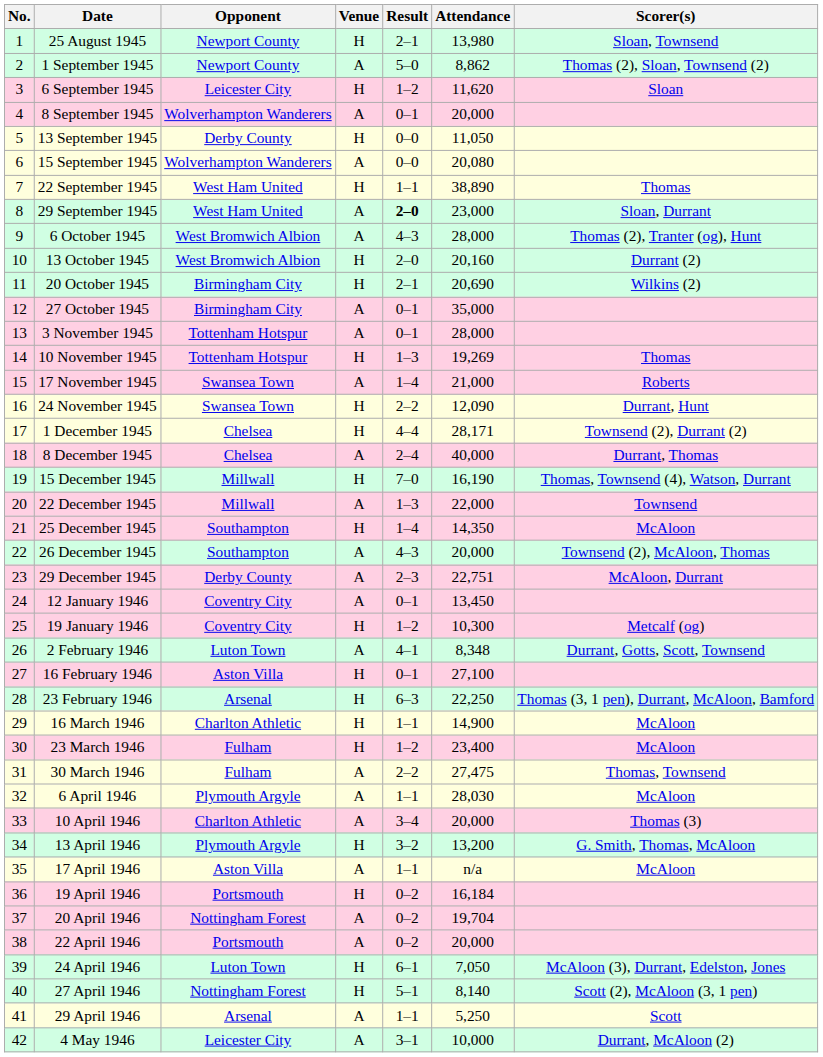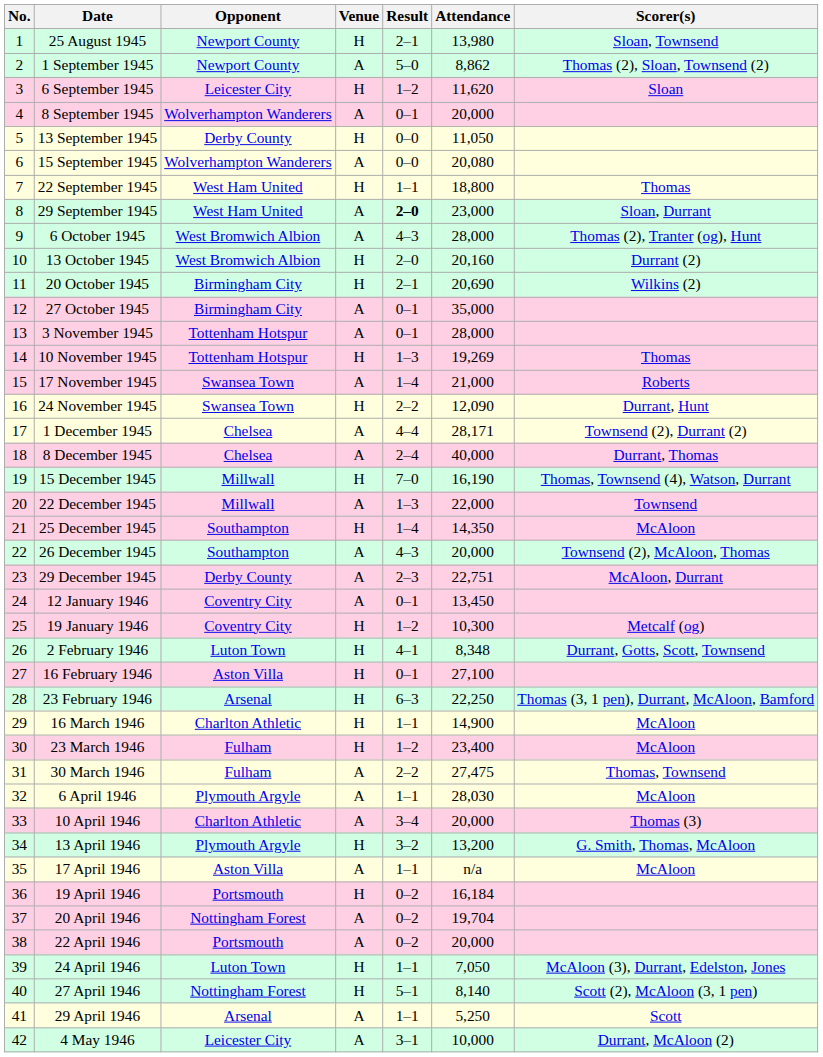 <table style="text-align:center;" class="wikitable sortable">
 <tr>
 <th>No.</th>
 <th>Date</th>
 <th>Opponent</th>
 <th>Venue</th>
 <th>Result</th>
 <th>Attendance</th>
 <th>Scorer(s)</th>
 </tr>
 <tr style="background:#d0ffe3;">
 <td>1</td>
 <td>25 August 1945</td>
 <td><a href='#'>Newport County</a></td>
 <td>H</td>
 <td>2–1</td>
 <td>13,980</td>
 <td><a href='#'>Sloan</a>, <a href='#'>Townsend</a></td>
 </tr>
 <tr style="background:#d0ffe3;">
 <td>2</td>
 <td>1 September 1945</td>
 <td><a href='#'>Newport County</a></td>
 <td>A</td>
 <td>5–0</td>
 <td>8,862</td>
 <td><a href='#'>Thomas</a> (2), <a href='#'>Sloan</a>, <a href='#'>Townsend</a> (2)</td>
 </tr>
 <tr style="background:#ffd0e3;">
 <td>3</td>
 <td>6 September 1945</td>
 <td><a href='#'>Leicester City</a></td>
 <td>H</td>
 <td>1–2</td>
 <td>11,620</td>
 <td><a href='#'>Sloan</a></td>
 </tr>
 <tr style="background:#ffd0e3;">
 <td>4</td>
 <td>8 September 1945</td>
 <td><a href='#'>Wolverhampton Wanderers</a></td>
 <td>A</td>
 <td>0–1</td>
 <td>20,000</td>
 <td></td>
 </tr>
 <tr style="background:#ffd;">
 <td>5</td>
 <td>13 September 1945</td>
 <td><a href='#'>Derby County</a></td>
 <td>H</td>
 <td>0–0</td>
 <td>11,050</td>
 <td></td>
 </tr>
 <tr style="background:#ffd;">
 <td>6</td>
 <td>15 September 1945</td>
 <td><a href='#'>Wolverhampton Wanderers</a></td>
 <td>A</td>
 <td>0–0</td>
 <td>20,080</td>
 <td></td>
 </tr>
 <tr style="background:#ffd;">
 <td>7</td>
 <td>22 September 1945</td>
 <td><a href='#'>West Ham United</a></td>
 <td>H</td>
 <td>1–1</td>
-<td>38,890</td>
+<td>18,800</td>
 <td><a href='#'>Thomas</a></td>
 </tr>
 <tr style="background:#d0ffe3;">
 <td>8</td>
 <td>29 September 1945</td>
 <td><a href='#'>West Ham United</a></td>
 <td>A</td>
 <td><strong>2–0</strong></td>
 <td>23,000</td>
 <td><a href='#'>Sloan</a>, <a href='#'>Durrant</a></td>
 </tr>
 <tr style="background:#d0ffe3;">
 <td>9</td>
 <td>6 October 1945</td>
 <td><a href='#'>West Bromwich Albion</a></td>
 <td>A</td>
 <td>4–3</td>
 <td>28,000</td>
 <td><a href='#'>Thomas</a> (2), <a href='#'>Tranter</a> (<a href='#'>og</a>), <a href='#'>Hunt</a></td>
 </tr>
 <tr style="background:#d0ffe3;">
 <td>10</td>
 <td>13 October 1945</td>
 <td><a href='#'>West Bromwich Albion</a></td>
 <td>H</td>
 <td>2–0</td>
 <td>20,160</td>
 <td><a href='#'>Durrant</a> (2)</td>
 </tr>
 <tr style="background:#d0ffe3;">
 <td>11</td>
 <td>20 October 1945</td>
 <td><a href='#'>Birmingham City</a></td>
 <td>H</td>
 <td>2–1</td>
 <td>20,690</td>
 <td><a href='#'>Wilkins</a> (2)</td>
 </tr>
 <tr style="background:#ffd0e3;">
 <td>12</td>
 <td>27 October 1945</td>
 <td><a href='#'>Birmingham City</a></td>
 <td>A</td>
 <td>0–1</td>
 <td>35,000</td>
 <td></td>
 </tr>
 <tr style="background:#ffd0e3;">
 <td>13</td>
 <td>3 November 1945</td>
 <td><a href='#'>Tottenham Hotspur</a></td>
 <td>A</td>
 <td>0–1</td>
 <td>28,000</td>
 <td></td>
 </tr>
 <tr style="background:#ffd0e3;">
 <td>14</td>
 <td>10 November 1945</td>
 <td><a href='#'>Tottenham Hotspur</a></td>
 <td>H</td>
 <td>1–3</td>
 <td>19,269</td>
 <td><a href='#'>Thomas</a></td>
 </tr>
 <tr style="background:#ffd0e3;">
 <td>15</td>
 <td>17 November 1945</td>
 <td><a href='#'>Swansea Town</a></td>
 <td>A</td>
 <td>1–4</td>
 <td>21,000</td>
 <td><a href='#'>Roberts</a></td>
 </tr>
 <tr style="background:#ffd;">
 <td>16</td>
 <td>24 November 1945</td>
 <td><a href='#'>Swansea Town</a></td>
 <td>H</td>
 <td>2–2</td>
 <td>12,090</td>
 <td><a href='#'>Durrant</a>, <a href='#'>Hunt</a></td>
 </tr>
 <tr style="background:#ffd;">
 <td>17</td>
 <td>1 December 1945</td>
 <td><a href='#'>Chelsea</a></td>
-<td>H</td>
+<td>A</td>
 <td>4–4</td>
 <td>28,171</td>
 <td><a href='#'>Townsend</a> (2), <a href='#'>Durrant</a> (2)</td>
 </tr>
 <tr style="background:#ffd0e3;">
 <td>18</td>
 <td>8 December 1945</td>
 <td><a href='#'>Chelsea</a></td>
 <td>A</td>
 <td>2–4</td>
 <td>40,000</td>
 <td><a href='#'>Durrant</a>, <a href='#'>Thomas</a></td>
 </tr>
 <tr style="background:#d0ffe3;">
 <td>19</td>
 <td>15 December 1945</td>
 <td><a href='#'>Millwall</a></td>
 <td>H</td>
 <td>7–0</td>
 <td>16,190</td>
 <td><a href='#'>Thomas</a>, <a href='#'>Townsend</a> (4), <a href='#'>Watson</a>, <a href='#'>Durrant</a></td>
 </tr>
 <tr style="background:#ffd0e3;">
 <td>20</td>
 <td>22 December 1945</td>
 <td><a href='#'>Millwall</a></td>
 <td>A</td>
 <td>1–3</td>
 <td>22,000</td>
 <td><a href='#'>Townsend</a></td>
 </tr>
 <tr style="background:#ffd0e3;">
 <td>21</td>
 <td>25 December 1945</td>
 <td><a href='#'>Southampton</a></td>
 <td>H</td>
 <td>1–4</td>
 <td>14,350</td>
 <td><a href='#'>McAloon</a></td>
 </tr>
 <tr style="background:#d0ffe3;">
 <td>22</td>
 <td>26 December 1945</td>
 <td><a href='#'>Southampton</a></td>
 <td>A</td>
 <td>4–3</td>
 <td>20,000</td>
 <td><a href='#'>Townsend</a> (2), <a href='#'>McAloon</a>, <a href='#'>Thomas</a></td>
 </tr>
 <tr style="background:#ffd0e3;">
 <td>23</td>
 <td>29 December 1945</td>
 <td><a href='#'>Derby County</a></td>
 <td>A</td>
 <td>2–3</td>
 <td>22,751</td>
 <td><a href='#'>McAloon</a>, <a href='#'>Durrant</a></td>
 </tr>
 <tr style="background:#ffd0e3;">
 <td>24</td>
 <td>12 January 1946</td>
 <td><a href='#'>Coventry City</a></td>
 <td>A</td>
 <td>0–1</td>
 <td>13,450</td>
 <td></td>
 </tr>
 <tr style="background:#ffd0e3;">
 <td>25</td>
 <td>19 January 1946</td>
 <td><a href='#'>Coventry City</a></td>
 <td>H</td>
 <td>1–2</td>
 <td>10,300</td>
 <td><a href='#'>Metcalf</a> (<a href='#'>og</a>)</td>
 </tr>
 <tr style="background:#d0ffe3;">
 <td>26</td>
 <td>2 February 1946</td>
 <td><a href='#'>Luton Town</a></td>
-<td>A</td>
+<td>H</td>
 <td>4–1</td>
 <td>8,348</td>
 <td><a href='#'>Durrant</a>, <a href='#'>Gotts</a>, <a href='#'>Scott</a>, <a href='#'>Townsend</a></td>
 </tr>
 <tr style="background:#ffd0e3;">
 <td>27</td>
 <td>16 February 1946</td>
 <td><a href='#'>Aston Villa</a></td>
 <td>H</td>
 <td>0–1</td>
 <td>27,100</td>
 <td></td>
 </tr>
 <tr style="background:#d0ffe3;">
 <td>28</td>
 <td>23 February 1946</td>
 <td><a href='#'>Arsenal</a></td>
 <td>H</td>
 <td>6–3</td>
 <td>22,250</td>
 <td><a href='#'>Thomas</a> (3, 1 <a href='#'>pen</a>), <a href='#'>Durrant</a>, <a href='#'>McAloon</a>, <a href='#'>Bamford</a></td>
 </tr>
 <tr style="background:#ffd;">
 <td>29</td>
 <td>16 March 1946</td>
 <td><a href='#'>Charlton Athletic</a></td>
 <td>H</td>
 <td>1–1</td>
 <td>14,900</td>
 <td><a href='#'>McAloon</a></td>
 </tr>
 <tr style="background:#ffd0e3;">
 <td>30</td>
 <td>23 March 1946</td>
 <td><a href='#'>Fulham</a></td>
 <td>H</td>
 <td>1–2</td>
 <td>23,400</td>
 <td><a href='#'>McAloon</a></td>
 </tr>
 <tr style="background:#ffd;">
 <td>31</td>
 <td>30 March 1946</td>
 <td><a href='#'>Fulham</a></td>
 <td>A</td>
 <td>2–2</td>
 <td>27,475</td>
 <td><a href='#'>Thomas</a>, <a href='#'>Townsend</a></td>
 </tr>
 <tr style="background:#ffd;">
 <td>32</td>
 <td>6 April 1946</td>
 <td><a href='#'>Plymouth Argyle</a></td>
 <td>A</td>
 <td>1–1</td>
 <td>28,030</td>
 <td><a href='#'>McAloon</a></td>
 </tr>
 <tr style="background:#ffd0e3;">
 <td>33</td>
 <td>10 April 1946</td>
 <td><a href='#'>Charlton Athletic</a></td>
 <td>A</td>
 <td>3–4</td>
 <td>20,000</td>
 <td><a href='#'>Thomas</a> (3)</td>
 </tr>
 <tr style="background:#d0ffe3;">
 <td>34</td>
 <td>13 April 1946</td>
 <td><a href='#'>Plymouth Argyle</a></td>
 <td>H</td>
 <td>3–2</td>
 <td>13,200</td>
 <td><a href='#'>G. Smith</a>, <a href='#'>Thomas</a>, <a href='#'>McAloon</a></td>
 </tr>
 <tr style="background:#ffd;">
 <td>35</td>
 <td>17 April 1946</td>
 <td><a href='#'>Aston Villa</a></td>
 <td>A</td>
 <td>1–1</td>
 <td>n/a</td>
 <td><a href='#'>McAloon</a></td>
 </tr>
 <tr style="background:#ffd0e3;">
 <td>36</td>
 <td>19 April 1946</td>
 <td><a href='#'>Portsmouth</a></td>
 <td>H</td>
 <td>0–2</td>
 <td>16,184</td>
 <td></td>
 </tr>
 <tr style="background:#ffd0e3;">
 <td>37</td>
 <td>20 April 1946</td>
 <td><a href='#'>Nottingham Forest</a></td>
 <td>A</td>
 <td>0–2</td>
 <td>19,704</td>
 <td></td>
 </tr>
 <tr style="background:#ffd0e3;">
 <td>38</td>
 <td>22 April 1946</td>
 <td><a href='#'>Portsmouth</a></td>
 <td>A</td>
 <td>0–2</td>
 <td>20,000</td>
 <td></td>
 </tr>
 <tr style="background:#d0ffe3;">
 <td>39</td>
 <td>24 April 1946</td>
 <td><a href='#'>Luton Town</a></td>
 <td>H</td>
-<td>6–1</td>
+<td>1–1</td>
 <td>7,050</td>
 <td><a href='#'>McAloon</a> (3), <a href='#'>Durrant</a>, <a href='#'>Edelston</a>, <a href='#'>Jones</a></td>
 </tr>
 <tr style="background:#d0ffe3;">
 <td>40</td>
 <td>27 April 1946</td>
 <td><a href='#'>Nottingham Forest</a></td>
 <td>H</td>
 <td>5–1</td>
 <td>8,140</td>
 <td><a href='#'>Scott</a> (2), <a href='#'>McAloon</a> (3, 1 <a href='#'>pen</a>)</td>
 </tr>
 <tr style="background:#ffd;">
 <td>41</td>
 <td>29 April 1946</td>
 <td><a href='#'>Arsenal</a></td>
 <td>A</td>
 <td>1–1</td>
 <td>5,250</td>
 <td><a href='#'>Scott</a></td>
 </tr>
 <tr style="background:#d0ffe3;">
 <td>42</td>
 <td>4 May 1946</td>
 <td><a href='#'>Leicester City</a></td>
 <td>A</td>
 <td>3–1</td>
 <td>10,000</td>
 <td><a href='#'>Durrant</a>, <a href='#'>McAloon</a> (2)</td>
 </tr>
 </table>
